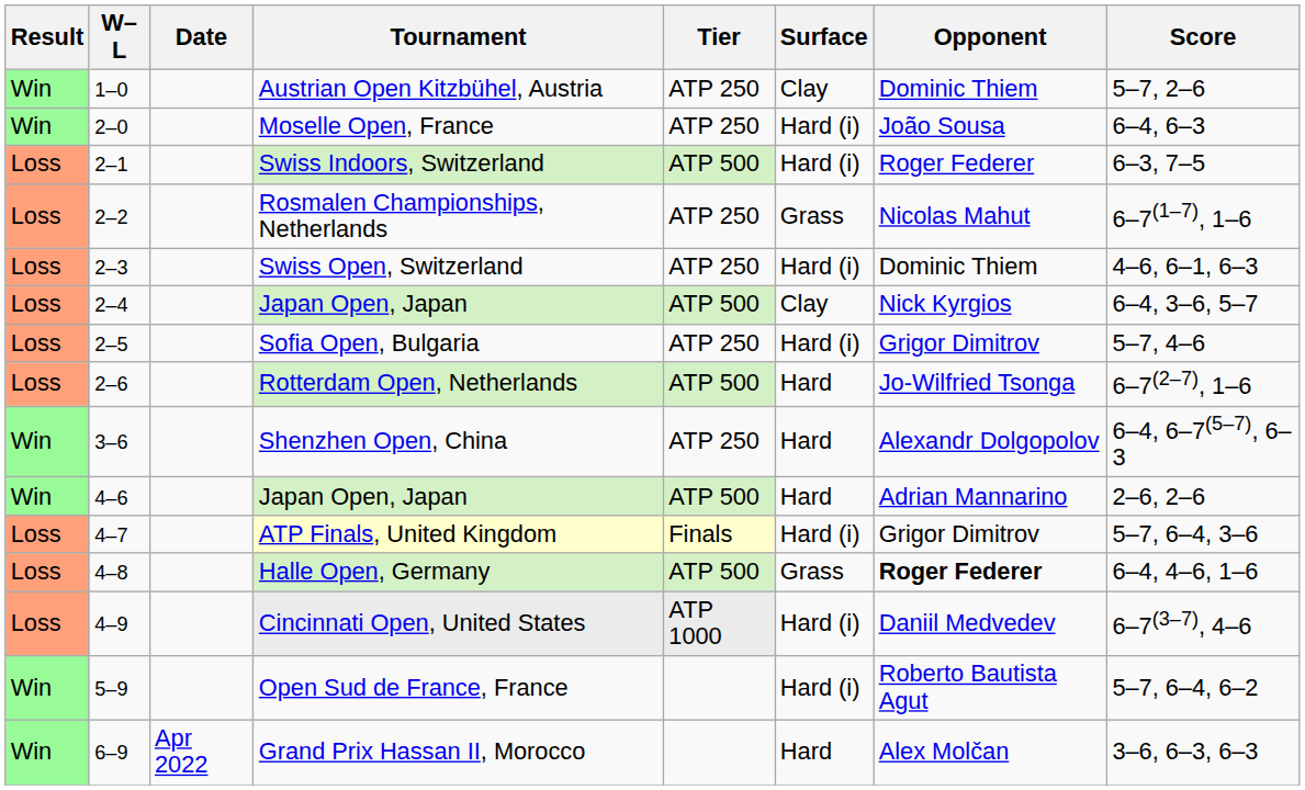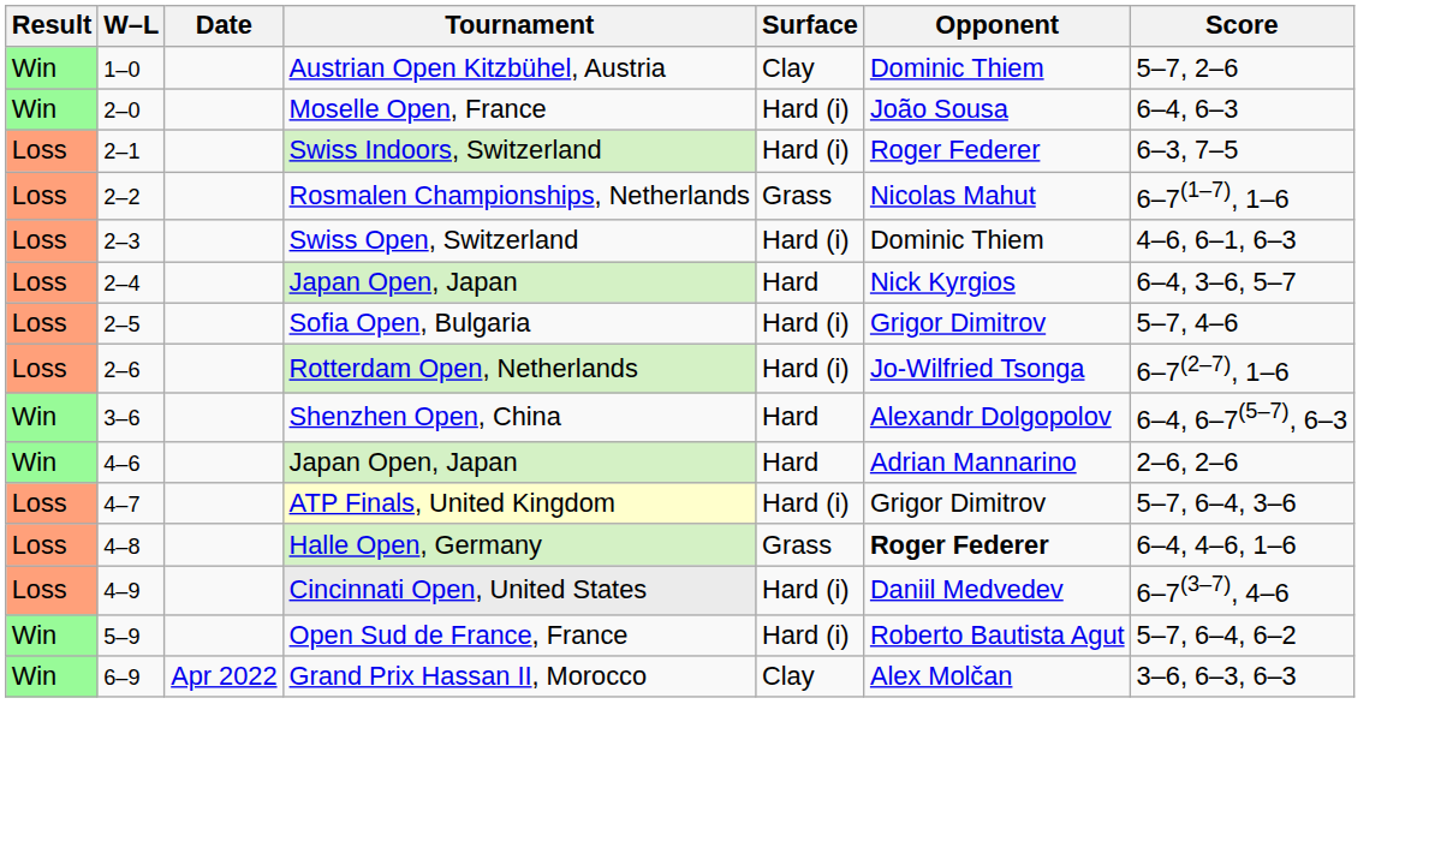 <table class="sortable wikitable nowrap">
 <tr>
 <th>Result</th>
 <th class="unsortable">W–L</th>
 <th>Date</th>
 <th>Tournament</th>
-<th>Tier</th>
 <th>Surface</th>
 <th>Opponent</th>
 <th class="unsortable">Score</th>
 </tr>
 <tr>
 <td bgcolor=98fb98>Win</td>
 <td><small>1–0</small></td>
 <td><a href='#'></a></td>
 <td><a href='#'>Austrian Open Kitzbühel</a>, Austria</td>
-<td>ATP 250</td>
 <td>Clay</td>
 <td> <a href='#'>Dominic Thiem</a></td>
 <td>5–7, 2–6</td>
 </tr>
 <tr>
 <td bgcolor=98fb98>Win</td>
 <td><small>2–0</small></td>
 <td><a href='#'></a></td>
 <td><a href='#'>Moselle Open</a>, France</td>
-<td>ATP 250</td>
 <td>Hard (i)</td>
 <td> <a href='#'>João Sousa</a></td>
 <td>6–4, 6–3</td>
 </tr>
 <tr>
 <td bgcolor=ffa07a>Loss</td>
 <td><small>2–1</small></td>
 <td><a href='#'></a></td>
 <td style="background:#d4f1c5;"><a href='#'>Swiss Indoors</a>, Switzerland</td>
-<td style="background:#d4f1c5;">ATP 500</td>
 <td>Hard (i)</td>
 <td> <a href='#'>Roger Federer</a></td>
 <td>6–3, 7–5</td>
 </tr>
 <tr>
 <td bgcolor=ffa07a>Loss</td>
 <td><small>2–2</small></td>
 <td><a href='#'></a></td>
 <td><a href='#'>Rosmalen Championships</a>, Netherlands</td>
-<td>ATP 250</td>
 <td>Grass</td>
 <td> <a href='#'>Nicolas Mahut</a></td>
 <td>6–7<sup>(1–7)</sup>, 1–6</td>
 </tr>
 <tr>
 <td bgcolor=ffa07a>Loss</td>
 <td><small>2–3</small></td>
 <td><a href='#'></a></td>
 <td><a href='#'>Swiss Open</a>, Switzerland</td>
-<td>ATP 250</td>
 <td>Hard (i)</td>
 <td> Dominic Thiem</td>
 <td>4–6, 6–1, 6–3</td>
 </tr>
 <tr>
 <td bgcolor=ffa07a>Loss</td>
 <td><small>2–4</small></td>
 <td><a href='#'></a></td>
 <td style="background:#d4f1c5;"><a href='#'>Japan Open</a>, Japan</td>
-<td style="background:#d4f1c5;">ATP 500</td>
-<td>Clay</td>
+<td>Hard</td>
 <td> <a href='#'>Nick Kyrgios</a></td>
 <td>6–4, 3–6, 5–7</td>
 </tr>
 <tr>
 <td bgcolor=ffa07a>Loss</td>
 <td><small>2–5</small></td>
 <td><a href='#'></a></td>
 <td><a href='#'>Sofia Open</a>, Bulgaria</td>
-<td>ATP 250</td>
 <td>Hard (i)</td>
 <td> <a href='#'>Grigor Dimitrov</a></td>
 <td>5–7, 4–6</td>
 </tr>
 <tr>
 <td bgcolor=ffa07a>Loss</td>
 <td><small>2–6</small></td>
 <td><a href='#'></a></td>
 <td style="background:#d4f1c5;"><a href='#'>Rotterdam Open</a>, Netherlands</td>
-<td style="background:#d4f1c5;">ATP 500</td>
-<td>Hard</td>
+<td>Hard (i)</td>
 <td> <a href='#'>Jo-Wilfried Tsonga</a></td>
 <td>6–7<sup>(2–7)</sup>, 1–6</td>
 </tr>
 <tr>
 <td bgcolor=98fb98>Win</td>
 <td><small>3–6</small></td>
 <td><a href='#'></a></td>
 <td><a href='#'>Shenzhen Open</a>, China</td>
-<td>ATP 250</td>
 <td>Hard</td>
 <td> <a href='#'>Alexandr Dolgopolov</a></td>
 <td>6–4, 6–7<sup>(5–7)</sup>, 6–3</td>
 </tr>
 <tr>
 <td bgcolor=98fb98>Win</td>
 <td><small>4–6</small></td>
 <td><a href='#'></a></td>
 <td style="background:#d4f1c5;">Japan Open, Japan</td>
-<td style="background:#d4f1c5;">ATP 500</td>
 <td>Hard</td>
 <td> <a href='#'>Adrian Mannarino</a></td>
 <td>2–6, 2–6</td>
 </tr>
 <tr>
 <td bgcolor=ffa07a>Loss</td>
 <td><small>4–7</small></td>
 <td><a href='#'></a></td>
 <td style="background:#ffc;"><a href='#'>ATP Finals</a>, United Kingdom</td>
-<td style="background:#ffc;">Finals</td>
 <td>Hard (i)</td>
 <td> Grigor Dimitrov</td>
 <td>5–7, 6–4, 3–6</td>
 </tr>
 <tr>
 <td bgcolor=ffa07a>Loss</td>
 <td><small>4–8</small></td>
 <td><a href='#'></a></td>
 <td style="background:#d4f1c5;"><a href='#'>Halle Open</a>, Germany</td>
-<td style="background:#d4f1c5;">ATP 500</td>
 <td>Grass</td>
 <td><strong> Roger Federer</strong></td>
 <td>6–4, 4–6, 1–6</td>
 </tr>
 <tr>
 <td bgcolor=ffa07a>Loss</td>
 <td><small>4–9</small></td>
 <td><a href='#'></a></td>
 <td style="background:#e9e9e9e9;"><a href='#'>Cincinnati Open</a>, United States</td>
-<td style="background:#e9e9e9e9;">ATP 1000</td>
 <td>Hard (i)</td>
 <td> <a href='#'>Daniil Medvedev</a></td>
 <td>6–7<sup>(3–7)</sup>, 4–6</td>
 </tr>
 <tr>
 <td bgcolor=98fb98>Win</td>
 <td><small>5–9</small></td>
 <td><a href='#'></a></td>
 <td><a href='#'>Open Sud de France</a>, France</td>
-<td></td>
 <td>Hard (i)</td>
 <td> <a href='#'>Roberto Bautista Agut</a></td>
 <td>5–7, 6–4, 6–2</td>
 </tr>
 <tr>
 <td bgcolor=98fb98>Win</td>
 <td><small>6–9</small></td>
 <td><a href='#'>Apr 2022</a></td>
 <td><a href='#'>Grand Prix Hassan II</a>, Morocco</td>
-<td></td>
-<td>Hard</td>
+<td>Clay</td>
 <td> <a href='#'>Alex Molčan</a></td>
 <td>3–6, 6–3, 6–3</td>
 </tr>
 </table>
